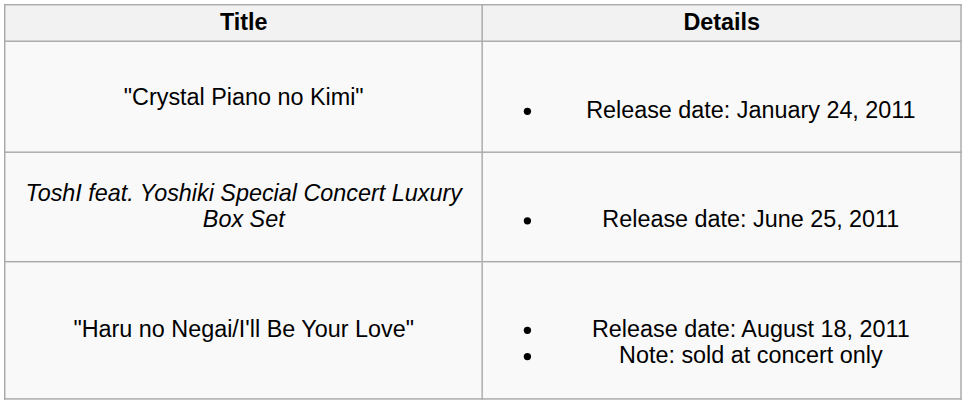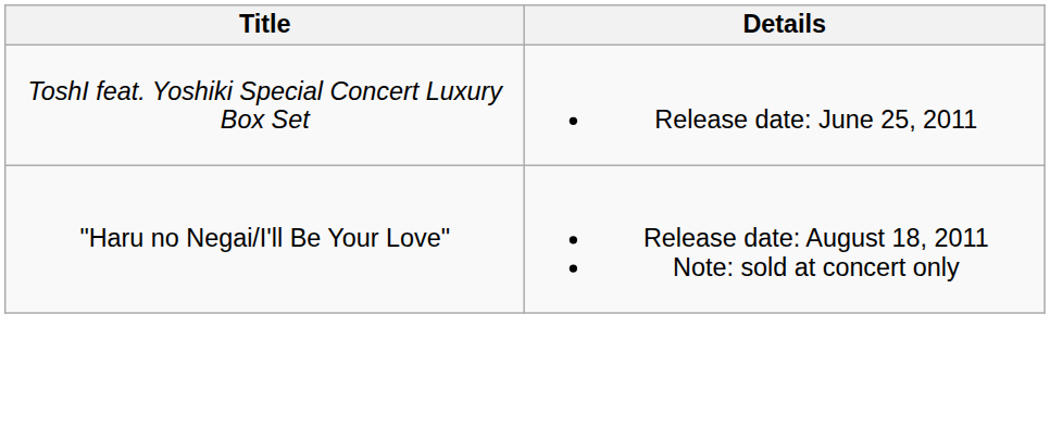 <table class="wikitable plainrowheaders" style="text-align:center;">
 <tr>
 <th style="width:20em;">Title</th>
 <th style="width:20em;">Details</th>
-</tr>
-<tr>
-<td>"Crystal Piano no Kimi"</td>
-<td><br><ul><li>Release date: January 24, 2011</li></ul></td>
 </tr>
 <tr>
 <td><em>ToshI feat. Yoshiki Special Concert Luxury Box Set</em></td>
 <td><br><ul><li>Release date: June 25, 2011</li></ul></td>
 </tr>
 <tr>
 <td>"Haru no Negai/I'll Be Your Love"</td>
 <td><br><ul><li>Release date: August 18, 2011</li><li>Note: sold at concert only</li></ul></td>
 </tr>
 </table>
